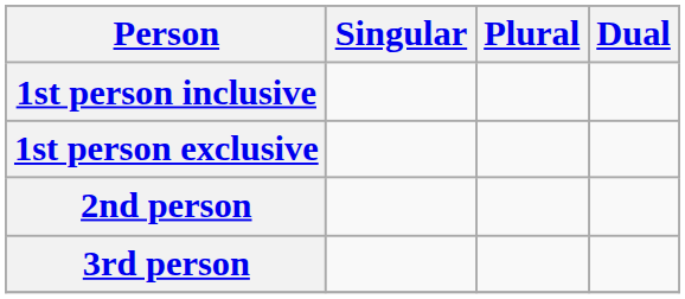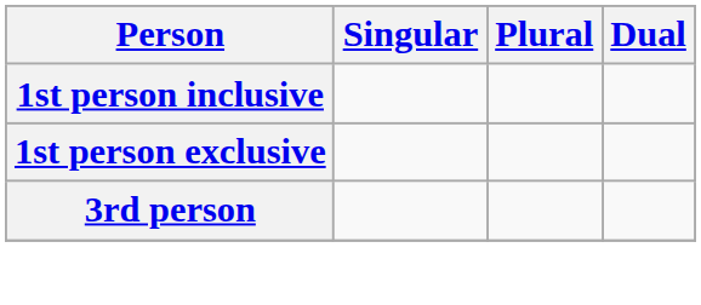 <table class="wikitable" style="text-align: center;">
 <tr>
 <th><a href='#'>Person</a></th>
 <th><a href='#'>Singular</a></th>
 <th><a href='#'>Plural</a></th>
 <th><a href='#'>Dual</a></th>
 </tr>
 <tr>
 <th><a href='#'>1st person inclusive</a></th>
 <td></td>
 <td></td>
 <td></td>
 </tr>
 <tr>
 <th><a href='#'>1st person exclusive</a></th>
 <td></td>
 <td></td>
 <td></td>
 </tr>
 <tr>
-<th><a href='#'>2nd person</a></th>
-<td></td>
-<td></td>
-<td></td>
-</tr>
-<tr>
 <th><a href='#'>3rd person</a></th>
 <td></td>
 <td></td>
 <td></td>
 </tr>
 <tr>
 </tr>
 </table>
